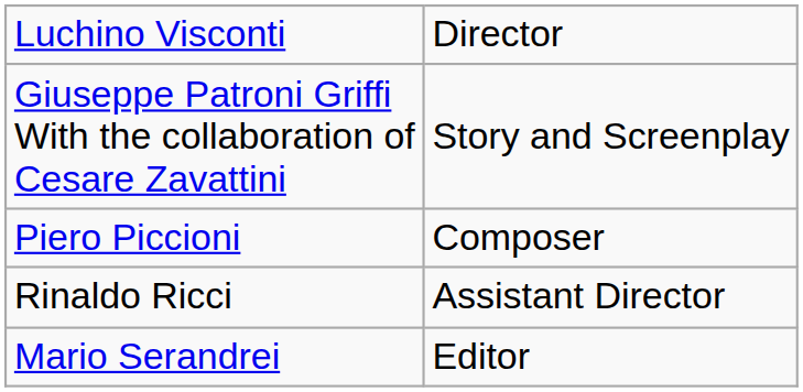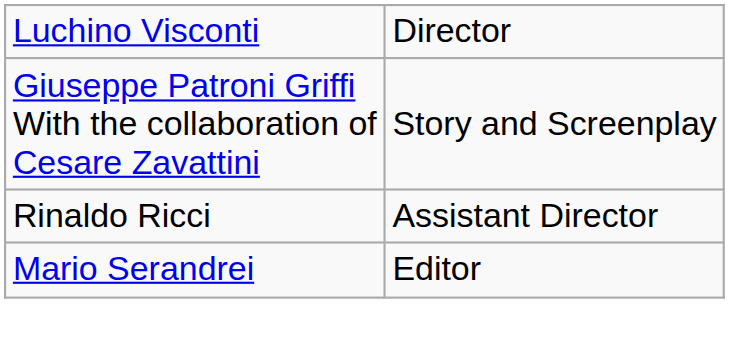 <table class="wikitable">
 <tr>
 <td><a href='#'>Luchino Visconti</a></td>
 <td>Director</td>
 </tr>
 <tr>
 <td><a href='#'>Giuseppe Patroni Griffi</a><br>With the collaboration of<br><a href='#'>Cesare Zavattini</a></td>
 <td>Story and Screenplay</td>
 </tr>
 <tr>
-<td><a href='#'>Piero Piccioni</a></td>
-<td>Composer</td>
-</tr>
-<tr>
 <td>Rinaldo Ricci</td>
 <td>Assistant Director</td>
 </tr>
 <tr>
 <td><a href='#'>Mario Serandrei</a></td>
 <td>Editor</td>
 </tr>
 </table>
